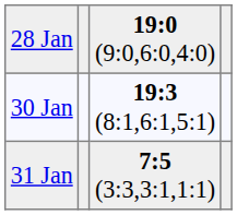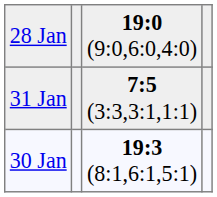 <table bgcolor="#f7f8ff" cellpadding="3" cellspacing="0" border="1" style="font-size: 95%; border: gray solid 1px; border-collapse: collapse;">
 <tr bgcolor="#EFEFEF">
 <td><a href='#'>28 Jan</a></td>
 <td></td>
 <td align="center"><strong>19:0</strong><br>(9:0,6:0,4:0)</td>
+<td></td>
+</tr>
+<tr bgcolor="#EFEFEF">
+<td><a href='#'>31 Jan</a></td>
+<td></td>
+<td align="center"><strong>7:5</strong><br>(3:3,3:1,1:1)</td>
 <td></td>
 </tr>
 <tr>
 <td><a href='#'>30 Jan</a></td>
 <td></td>
 <td align="center"><strong>19:3</strong><br>(8:1,6:1,5:1)</td>
 <td></td>
 </tr>
-<tr bgcolor="#EFEFEF">
-<td><a href='#'>31 Jan</a></td>
-<td></td>
-<td align="center"><strong>7:5</strong><br>(3:3,3:1,1:1)</td>
-<td></td>
-</tr>
 </table>
